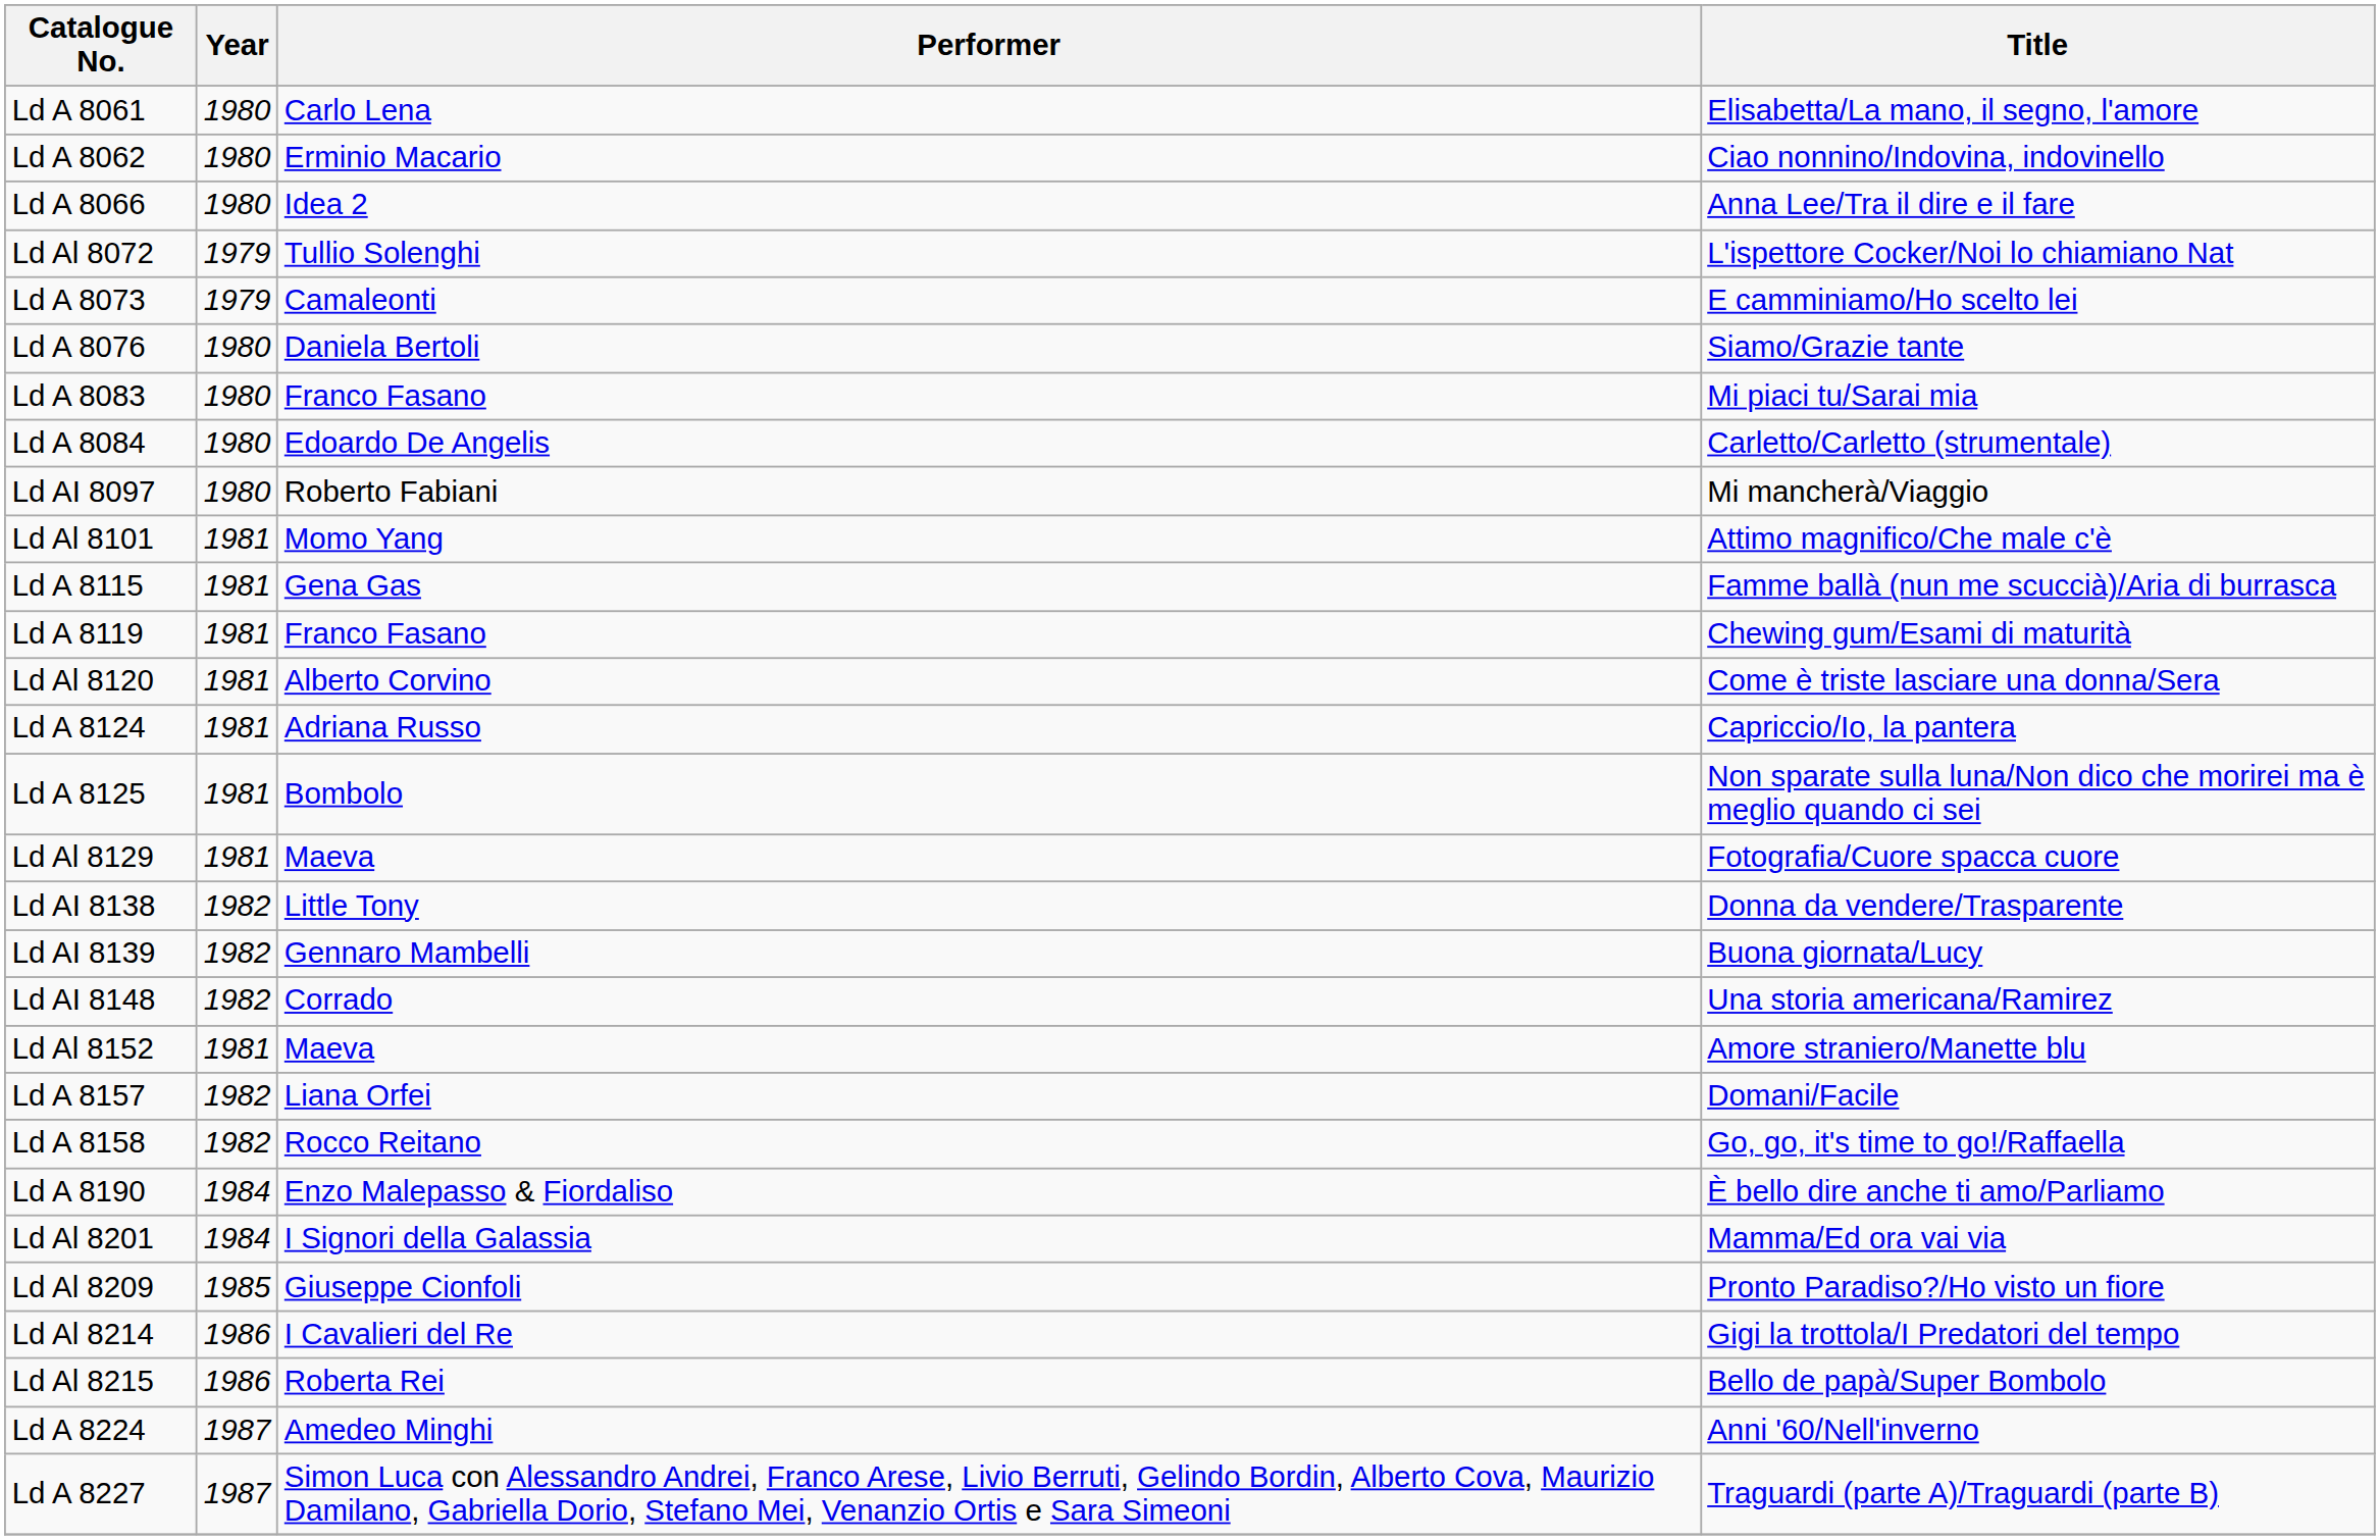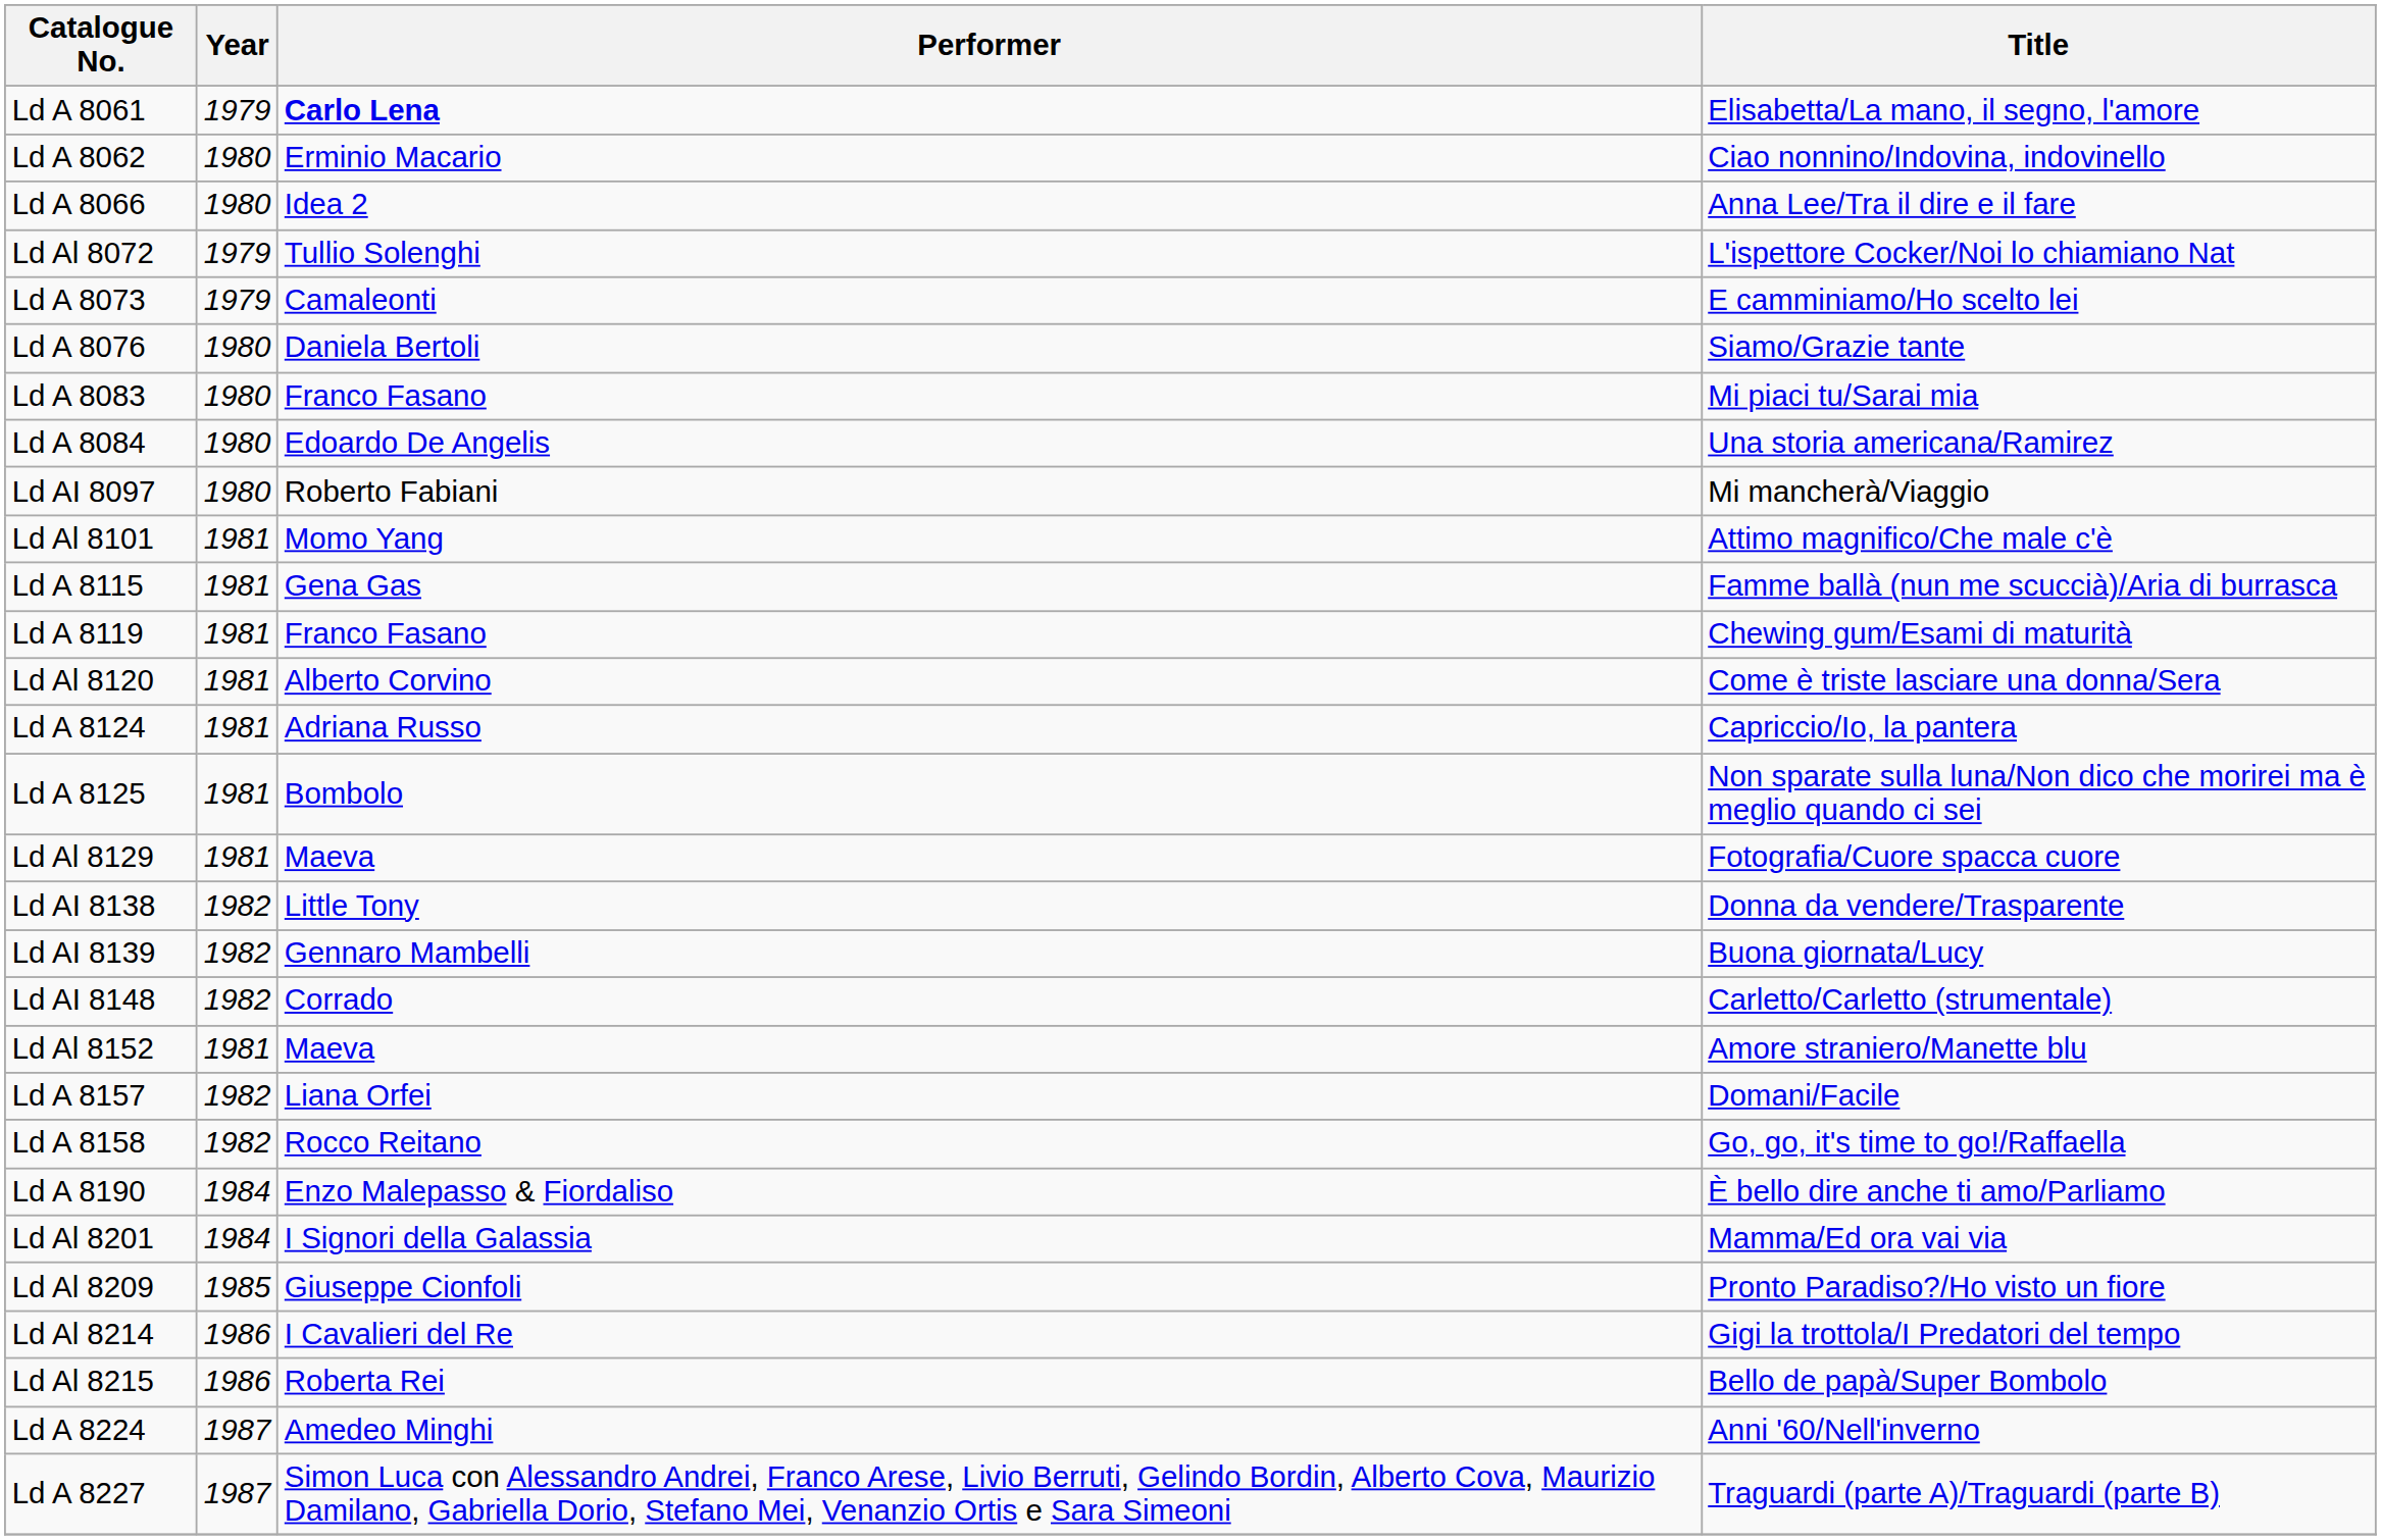 <table class="wikitable" style="width:100%;margin:auto;clear:both;">
 <tr bgcolor="#EFEFEF">
 <th>Catalogue No.</th>
 <th>Year</th>
 <th>Performer</th>
 <th>Title</th>
 </tr>
 <tr>
 <td>Ld A 8061</td>
-<td><em>1980</em></td>
-<td><a href='#'>Carlo Lena</a></td>
+<td><em>1979</em></td>
+<td><strong><a href='#'>Carlo Lena</a></strong></td>
 <td><a href='#'>Elisabetta/La mano, il segno, l'amore</a></td>
 </tr>
 <tr>
 <td>Ld A 8062</td>
 <td><em>1980</em></td>
 <td><a href='#'>Erminio Macario</a></td>
 <td><a href='#'>Ciao nonnino/Indovina, indovinello</a></td>
 </tr>
 <tr>
 <td>Ld A 8066</td>
 <td><em>1980</em></td>
 <td><a href='#'>Idea 2</a></td>
 <td><a href='#'>Anna Lee/Tra il dire e il fare</a></td>
 </tr>
 <tr>
 <td>Ld Al 8072</td>
 <td><em>1979</em></td>
 <td><a href='#'>Tullio Solenghi</a></td>
 <td><a href='#'>L'ispettore Cocker/Noi lo chiamiano Nat</a></td>
 </tr>
 <tr>
 <td>Ld A 8073</td>
 <td><em>1979</em></td>
 <td><a href='#'>Camaleonti</a></td>
 <td><a href='#'>E camminiamo/Ho scelto lei</a></td>
 </tr>
 <tr>
 <td>Ld A 8076</td>
 <td><em>1980</em></td>
 <td><a href='#'>Daniela Bertoli</a></td>
 <td><a href='#'>Siamo/Grazie tante</a></td>
 </tr>
 <tr>
 <td>Ld A 8083</td>
 <td><em>1980</em></td>
 <td><a href='#'>Franco Fasano</a></td>
 <td><a href='#'>Mi piaci tu/Sarai mia</a></td>
 </tr>
 <tr>
 <td>Ld A 8084</td>
 <td><em>1980</em></td>
 <td><a href='#'>Edoardo De Angelis</a></td>
-<td><a href='#'>Carletto/Carletto (strumentale)</a></td>
+<td><a href='#'>Una storia americana/Ramirez</a></td>
 </tr>
 <tr>
 <td>Ld AI 8097</td>
 <td><em>1980</em></td>
 <td>Roberto Fabiani</td>
 <td>Mi mancherà/Viaggio</td>
 </tr>
 <tr>
 <td>Ld Al 8101</td>
 <td><em>1981</em></td>
 <td><a href='#'>Momo Yang</a></td>
 <td><a href='#'>Attimo magnifico/Che male c'è</a></td>
 </tr>
 <tr>
 <td>Ld A 8115</td>
 <td><em>1981</em></td>
 <td><a href='#'>Gena Gas</a></td>
 <td><a href='#'>Famme ballà (nun me scuccià)/Aria di burrasca</a></td>
 </tr>
 <tr>
 <td>Ld A 8119</td>
 <td><em>1981</em></td>
 <td><a href='#'>Franco Fasano</a></td>
 <td><a href='#'>Chewing gum/Esami di maturità</a></td>
 </tr>
 <tr>
 <td>Ld Al 8120</td>
 <td><em>1981</em></td>
 <td><a href='#'>Alberto Corvino</a></td>
 <td><a href='#'>Come è triste lasciare una donna/Sera</a></td>
 </tr>
 <tr>
 <td>Ld A 8124</td>
 <td><em>1981</em></td>
 <td><a href='#'>Adriana Russo</a></td>
 <td><a href='#'>Capriccio/Io, la pantera</a></td>
 </tr>
 <tr>
 <td>Ld A 8125</td>
 <td><em>1981</em></td>
 <td><a href='#'>Bombolo</a></td>
 <td><a href='#'>Non sparate sulla luna/Non dico che morirei ma è meglio quando ci sei</a></td>
 </tr>
 <tr>
 <td>Ld Al 8129</td>
 <td><em>1981</em></td>
 <td><a href='#'>Maeva</a></td>
 <td><a href='#'>Fotografia/Cuore spacca cuore</a></td>
 </tr>
 <tr>
 <td>Ld AI 8138</td>
 <td><em>1982</em></td>
 <td><a href='#'>Little Tony</a></td>
 <td><a href='#'>Donna da vendere/Trasparente</a></td>
 </tr>
 <tr>
 <td>Ld AI 8139</td>
 <td><em>1982</em></td>
 <td><a href='#'>Gennaro Mambelli</a></td>
 <td><a href='#'>Buona giornata/Lucy</a></td>
 </tr>
 <tr>
 <td>Ld AI 8148</td>
 <td><em>1982</em></td>
 <td><a href='#'>Corrado</a></td>
-<td><a href='#'>Una storia americana/Ramirez</a></td>
+<td><a href='#'>Carletto/Carletto (strumentale)</a></td>
 </tr>
 <tr>
 <td>Ld Al 8152</td>
 <td><em>1981</em></td>
 <td><a href='#'>Maeva</a></td>
 <td><a href='#'>Amore straniero/Manette blu</a></td>
 </tr>
 <tr>
 <td>Ld A 8157</td>
 <td><em>1982</em></td>
 <td><a href='#'>Liana Orfei</a></td>
 <td><a href='#'>Domani/Facile</a></td>
 </tr>
 <tr>
 <td>Ld A 8158</td>
 <td><em>1982</em></td>
 <td><a href='#'>Rocco Reitano</a></td>
 <td><a href='#'>Go, go, it's time to go!/Raffaella</a></td>
 </tr>
 <tr>
 <td>Ld A 8190</td>
 <td><em>1984</em></td>
 <td><a href='#'>Enzo Malepasso</a> & <a href='#'>Fiordaliso</a></td>
 <td><a href='#'>È bello dire anche ti amo/Parliamo</a></td>
 </tr>
 <tr>
 <td>Ld Al 8201</td>
 <td><em>1984</em></td>
 <td><a href='#'>I Signori della Galassia</a></td>
 <td><a href='#'>Mamma/Ed ora vai via</a></td>
 </tr>
 <tr>
 <td>Ld Al 8209</td>
 <td><em>1985</em></td>
 <td><a href='#'>Giuseppe Cionfoli</a></td>
 <td><a href='#'>Pronto Paradiso?/Ho visto un fiore</a></td>
 </tr>
 <tr>
 <td>Ld Al 8214</td>
 <td><em>1986</em></td>
 <td><a href='#'>I Cavalieri del Re</a></td>
 <td><a href='#'>Gigi la trottola/I Predatori del tempo</a></td>
 </tr>
 <tr>
 <td>Ld Al 8215</td>
 <td><em>1986</em></td>
 <td><a href='#'>Roberta Rei</a></td>
 <td><a href='#'>Bello de papà/Super Bombolo</a></td>
 </tr>
 <tr>
 <td>Ld A 8224</td>
 <td><em>1987</em></td>
 <td><a href='#'>Amedeo Minghi</a></td>
 <td><a href='#'>Anni '60/Nell'inverno</a></td>
 </tr>
 <tr>
 <td>Ld A 8227</td>
 <td><em>1987</em></td>
 <td><a href='#'>Simon Luca</a> con <a href='#'>Alessandro Andrei</a>, <a href='#'>Franco Arese</a>, <a href='#'>Livio Berruti</a>, <a href='#'>Gelindo Bordin</a>, <a href='#'>Alberto Cova</a>, <a href='#'>Maurizio Damilano</a>, <a href='#'>Gabriella Dorio</a>, <a href='#'>Stefano Mei</a>, <a href='#'>Venanzio Ortis</a> e <a href='#'>Sara Simeoni</a></td>
 <td><a href='#'>Traguardi (parte A)/Traguardi (parte B)</a></td>
 </tr>
 <tr>
 </tr>
 </table>
